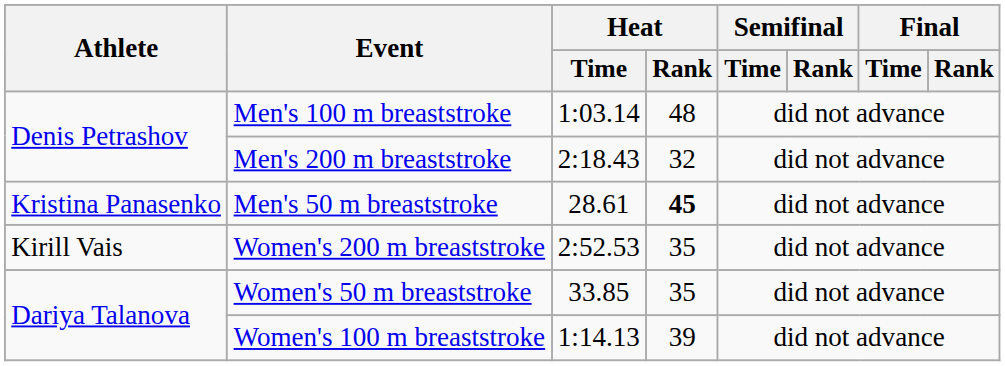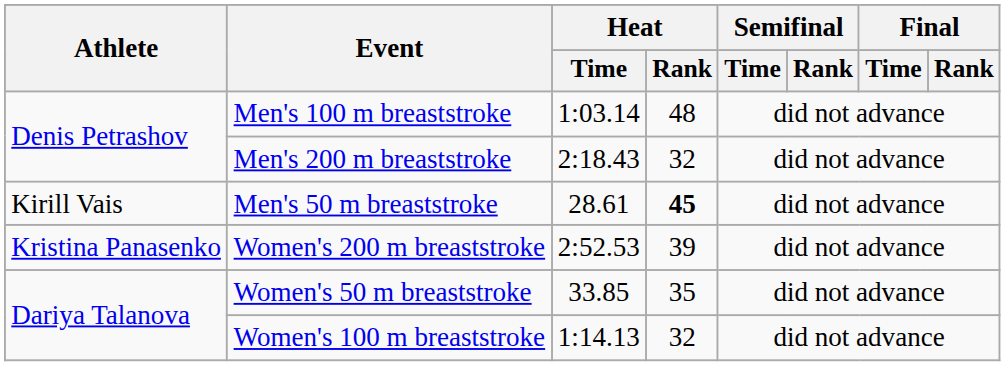 <table class=wikitable style="font-size:90%">
 <tr>
 <th rowspan="2">Athlete</th>
 <th rowspan="2">Event</th>
 <th colspan="2">Heat</th>
 <th colspan="2">Semifinal</th>
 <th colspan="2">Final</th>
 </tr>
 <tr style="font-size:95%">
 <th>Time</th>
 <th>Rank</th>
 <th>Time</th>
 <th>Rank</th>
 <th>Time</th>
 <th>Rank</th>
 </tr>
 <tr align=center>
 <td align=left rowspan=2><a href='#'>Denis Petrashov</a></td>
 <td align=left><a href='#'>Men's 100 m breaststroke</a></td>
 <td>1:03.14</td>
 <td>48</td>
 <td colspan=4>did not advance</td>
 </tr>
 <tr align=center>
 <td align=left><a href='#'>Men's 200 m breaststroke</a></td>
 <td>2:18.43</td>
 <td>32</td>
 <td colspan=4>did not advance</td>
 </tr>
 <tr align=center>
-<td align=left><a href='#'>Kristina Panasenko</a></td>
+<td align=left>Kirill Vais</td>
 <td align=left><a href='#'>Men's 50 m breaststroke</a></td>
 <td>28.61</td>
 <td><strong>45</strong></td>
 <td colspan=4>did not advance</td>
 </tr>
 <tr align=center>
-<td align=left>Kirill Vais</td>
+<td align=left><a href='#'>Kristina Panasenko</a></td>
 <td align=left><a href='#'>Women's 200 m breaststroke</a></td>
 <td>2:52.53</td>
-<td>35</td>
+<td>39</td>
 <td colspan=4>did not advance</td>
 </tr>
 <tr align=center>
 <td align=left rowspan=2><a href='#'>Dariya Talanova</a></td>
 <td align=left><a href='#'>Women's 50 m breaststroke</a></td>
 <td>33.85</td>
 <td>35</td>
 <td colspan=4>did not advance</td>
 </tr>
 <tr align=center>
 <td align=left><a href='#'>Women's 100 m breaststroke</a></td>
 <td>1:14.13</td>
-<td>39</td>
+<td>32</td>
 <td colspan=4>did not advance</td>
 </tr>
 </table>
